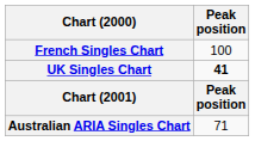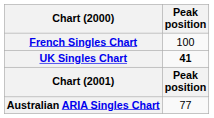 <table class="wikitable sortable plainrowheaders" style="text-align:left;">
 <tr>
 <th scope="col">Chart (2000)</th>
 <th scope="col">Peak<br>position</th>
 </tr>
 <tr>
 <th scope="row"><a href='#'>French Singles Chart</a></th>
 <td style="text-align:center;">100</td>
 </tr>
 <tr>
 <th scope="row"><a href='#'>UK Singles Chart</a></th>
 <td style="text-align:center;"><strong>41</strong></td>
 </tr>
 <tr>
 <th>Chart (2001)</th>
 <th>Peak<br>position</th>
 </tr>
 <tr>
 <th scope="row">Australian <a href='#'>ARIA Singles Chart</a></th>
-<td style="text-align:center;">71</td>
+<td style="text-align:center;">77</td>
 </tr>
 </table>
